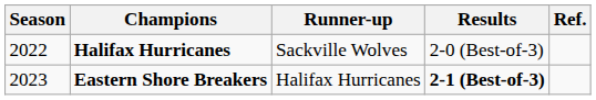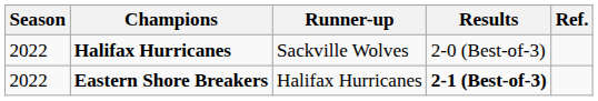 <table class="wikitable">
 <tr>
 <th>Season</th>
 <th>Champions</th>
 <th>Runner-up</th>
 <th>Results</th>
 <th>Ref.</th>
 </tr>
 <tr>
 <td>2022</td>
 <td><strong>Halifax Hurricanes</strong></td>
 <td>Sackville Wolves</td>
 <td>2-0 (Best-of-3)</td>
 <td></td>
 </tr>
 <tr>
-<td>2023</td>
+<td>2022</td>
 <td><strong>Eastern Shore Breakers</strong></td>
 <td>Halifax Hurricanes</td>
 <td><strong>2-1 (Best-of-3)</strong></td>
 <td></td>
 </tr>
 </table>
